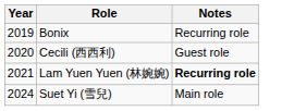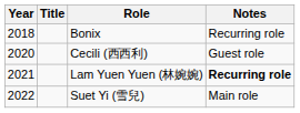 <table class="wikitable">
 <tr>
 <th>Year</th>
+<th>Title</th>
 <th>Role</th>
 <th>Notes</th>
 </tr>
 <tr>
-<td>2019</td>
+<td>2018</td>
+<td><em></em></td>
 <td>Bonix</td>
 <td>Recurring role</td>
 </tr>
 <tr>
 <td>2020</td>
+<td><em></em></td>
 <td>Cecili (西西利)</td>
 <td>Guest role</td>
 </tr>
 <tr>
 <td>2021</td>
+<td><em></em></td>
 <td>Lam Yuen Yuen (林婉婉)</td>
 <td><strong>Recurring role</strong></td>
 </tr>
 <tr>
-<td>2024</td>
+<td>2022</td>
+<td><em></em></td>
 <td>Suet Yi (雪兒)</td>
 <td>Main role</td>
 </tr>
 </table>
